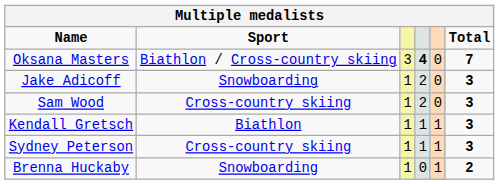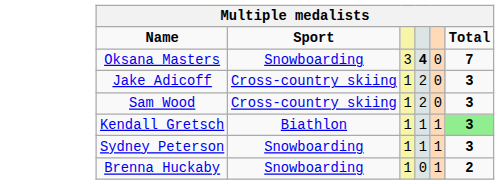 <table class="wikitable" style="font-size:85%;float:right;text-align:center;clear:right;margin-left:0.5em;">
 <tr>
 <th colspan=7>Multiple medalists</th>
 </tr>
 <tr>
 <td><strong>Name</strong></td>
 <td><strong>Sport</strong></td>
 <td bgcolor=F7F6A8></td>
 <td bgcolor=DCE5E5></td>
 <td bgcolor=FFDAB9></td>
 <td><strong>Total</strong></td>
 </tr>
 <tr>
 <td><a href='#'>Oksana Masters</a></td>
-<td><a href='#'>Biathlon</a> / <a href='#'>Cross-country skiing</a></td>
+<td><a href='#'>Snowboarding</a></td>
 <td bgcolor=F7F6A8>3</td>
 <td bgcolor=DCE5E5><strong>4</strong></td>
 <td bgcolor=FFDAB9>0</td>
 <td><strong>7</strong></td>
 </tr>
 <tr>
 <td><a href='#'>Jake Adicoff</a></td>
-<td><a href='#'>Snowboarding</a></td>
+<td><a href='#'>Cross-country skiing</a></td>
 <td bgcolor=F7F6A8>1</td>
 <td bgcolor=DCE5E5>2</td>
 <td bgcolor=FFDAB9>0</td>
 <td><strong>3</strong></td>
 </tr>
 <tr>
 <td><a href='#'>Sam Wood</a></td>
 <td><a href='#'>Cross-country skiing</a></td>
 <td bgcolor=F7F6A8>1</td>
 <td bgcolor=DCE5E5>2</td>
 <td bgcolor=FFDAB9>0</td>
 <td><strong>3</strong></td>
 </tr>
 <tr>
 <td><a href='#'>Kendall Gretsch</a></td>
 <td><a href='#'>Biathlon</a></td>
 <td bgcolor=F7F6A8>1</td>
 <td bgcolor=DCE5E5>1</td>
 <td bgcolor=FFDAB9>1</td>
-<td><strong>3</strong></td>
+<td style="background: lightgreen;"><strong>3</strong></td>
 </tr>
 <tr>
 <td><a href='#'>Sydney Peterson</a></td>
-<td><a href='#'>Cross-country skiing</a></td>
+<td><a href='#'>Snowboarding</a></td>
 <td bgcolor=F7F6A8>1</td>
 <td bgcolor=DCE5E5>1</td>
 <td bgcolor=FFDAB9>1</td>
 <td><strong>3</strong></td>
 </tr>
 <tr>
 <td><a href='#'>Brenna Huckaby</a></td>
 <td><a href='#'>Snowboarding</a></td>
 <td bgcolor=F7F6A8>1</td>
 <td bgcolor=DCE5E5>0</td>
 <td bgcolor=FFDAB9>1</td>
 <td><strong>2</strong></td>
 </tr>
 </table>
